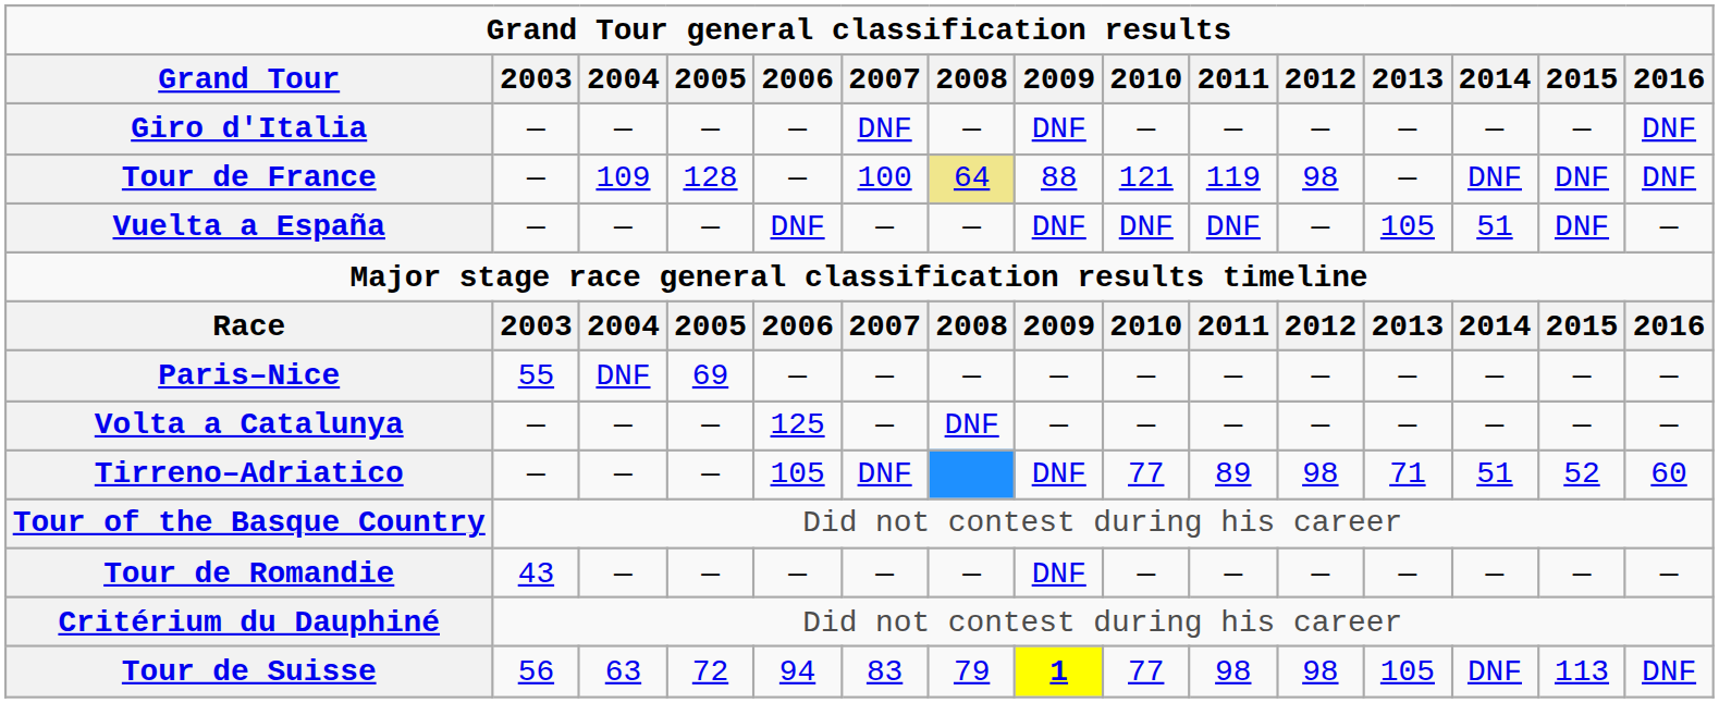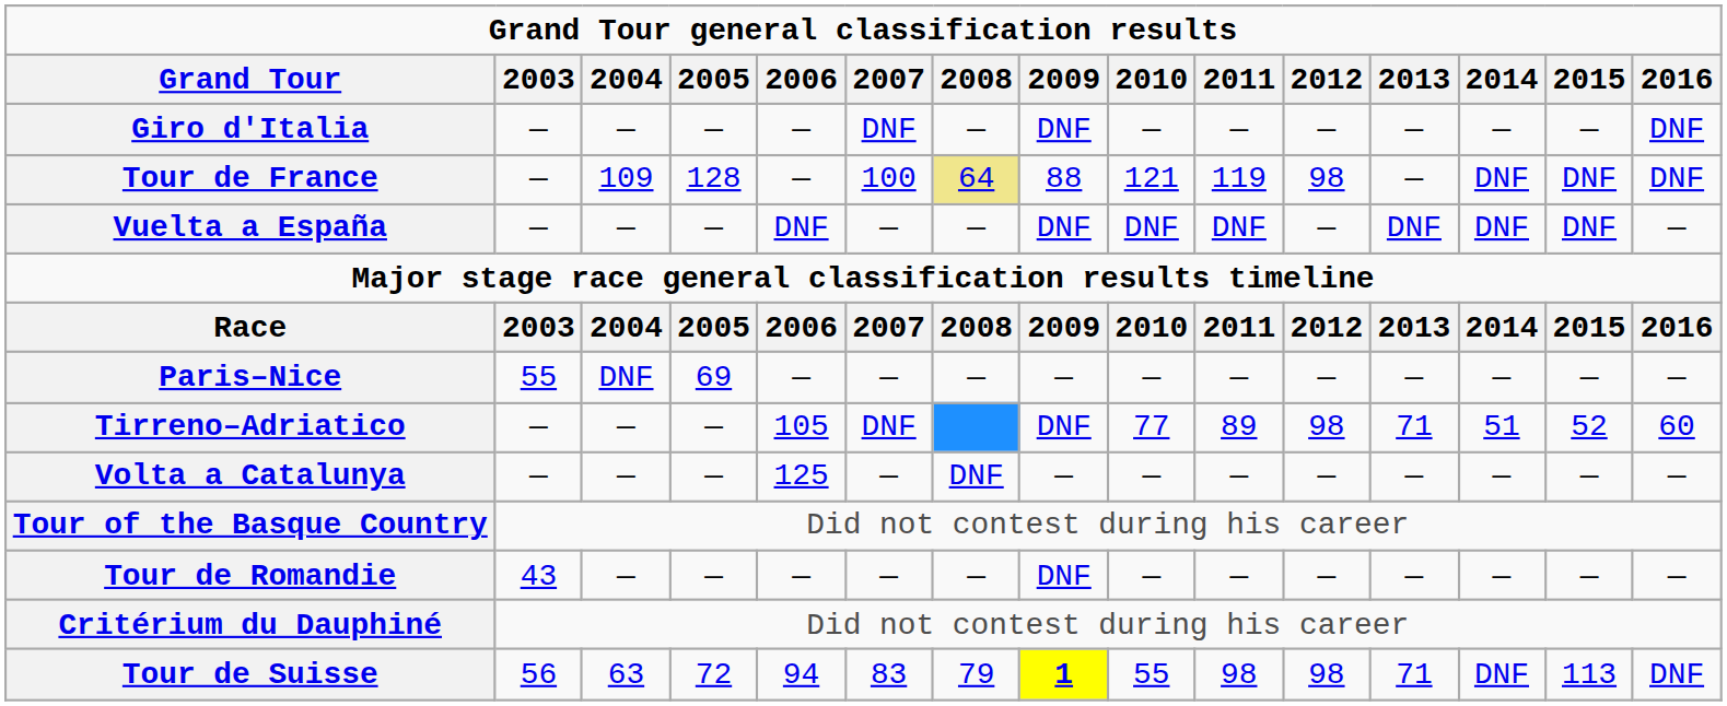 <table class="wikitable plainrowheaders">
 <tr>
 <td colspan=15 align="center"><strong>Grand Tour general classification results</strong></td>
 </tr>
 <tr>
 <th scope="col"><a href='#'>Grand Tour</a></th>
 <th scope="col">2003</th>
 <th scope="col">2004</th>
 <th scope="col">2005</th>
 <th scope="col">2006</th>
 <th scope="col">2007</th>
 <th scope="col">2008</th>
 <th scope="col">2009</th>
 <th scope="col">2010</th>
 <th scope="col">2011</th>
 <th scope="col">2012</th>
 <th scope="col">2013</th>
 <th scope="col">2014</th>
 <th scope="col">2015</th>
 <th scope="col">2016</th>
 </tr>
 <tr style="text-align:center;">
 <th scope="row"> <a href='#'>Giro d'Italia</a></th>
 <td>—</td>
 <td>—</td>
 <td>—</td>
 <td>—</td>
 <td><a href='#'>DNF</a></td>
 <td>—</td>
 <td><a href='#'>DNF</a></td>
 <td>—</td>
 <td>—</td>
 <td>—</td>
 <td>—</td>
 <td>—</td>
 <td>—</td>
 <td><a href='#'>DNF</a></td>
 </tr>
 <tr style="text-align:center;">
 <th scope="row"> <a href='#'>Tour de France</a></th>
 <td>—</td>
 <td><a href='#'>109</a></td>
 <td><a href='#'>128</a></td>
 <td>—</td>
 <td><a href='#'>100</a></td>
 <td style="background: khaki;"><a href='#'>64</a></td>
 <td><a href='#'>88</a></td>
 <td><a href='#'>121</a></td>
 <td><a href='#'>119</a></td>
 <td><a href='#'>98</a></td>
 <td>—</td>
 <td><a href='#'>DNF</a></td>
 <td><a href='#'>DNF</a></td>
 <td><a href='#'>DNF</a></td>
 </tr>
 <tr style="text-align:center;">
 <th scope="row"> <a href='#'>Vuelta a España</a></th>
 <td>—</td>
 <td>—</td>
 <td>—</td>
 <td><a href='#'>DNF</a></td>
 <td>—</td>
 <td>—</td>
 <td><a href='#'>DNF</a></td>
 <td><a href='#'>DNF</a></td>
 <td><a href='#'>DNF</a></td>
 <td>—</td>
-<td><a href='#'>105</a></td>
-<td><a href='#'>51</a></td>
+<td><a href='#'>DNF</a></td>
+<td><a href='#'>DNF</a></td>
 <td><a href='#'>DNF</a></td>
 <td>—</td>
 </tr>
 <tr>
 <td colspan=15 align="center"><strong>Major stage race general classification results timeline</strong></td>
 </tr>
 <tr>
 <th scope="col">Race</th>
 <th scope="col">2003</th>
 <th scope="col">2004</th>
 <th scope="col">2005</th>
 <th scope="col">2006</th>
 <th scope="col">2007</th>
 <th scope="col">2008</th>
 <th scope="col">2009</th>
 <th scope="col">2010</th>
 <th scope="col">2011</th>
 <th scope="col">2012</th>
 <th scope="col">2013</th>
 <th scope="col">2014</th>
 <th scope="col">2015</th>
 <th scope="col">2016</th>
 </tr>
 <tr style="text-align:center;">
 <th scope="row"> <a href='#'>Paris–Nice</a></th>
 <td><a href='#'>55</a></td>
 <td><a href='#'>DNF</a></td>
 <td><a href='#'>69</a></td>
 <td>—</td>
 <td>—</td>
 <td>—</td>
 <td>—</td>
 <td>—</td>
 <td>—</td>
 <td>—</td>
 <td>—</td>
 <td>—</td>
 <td>—</td>
 <td>—</td>
 </tr>
 <tr style="text-align:center;">
+<th scope="row"> <a href='#'>Tirreno–Adriatico</a></th>
+<td>—</td>
+<td>—</td>
+<td>—</td>
+<td><a href='#'>105</a></td>
+<td><a href='#'>DNF</a></td>
+<td style="background:dodgerblue;"></td>
+<td><a href='#'>DNF</a></td>
+<td><a href='#'>77</a></td>
+<td><a href='#'>89</a></td>
+<td><a href='#'>98</a></td>
+<td><a href='#'>71</a></td>
+<td><a href='#'>51</a></td>
+<td><a href='#'>52</a></td>
+<td><a href='#'>60</a></td>
+</tr>
+<tr style="text-align:center;">
 <th scope="row"> <a href='#'>Volta a Catalunya</a></th>
 <td>—</td>
 <td>—</td>
 <td>—</td>
 <td><a href='#'>125</a></td>
 <td>—</td>
 <td><a href='#'>DNF</a></td>
 <td>—</td>
 <td>—</td>
 <td>—</td>
 <td>—</td>
 <td>—</td>
 <td>—</td>
 <td>—</td>
 <td>—</td>
-</tr>
-<tr style="text-align:center;">
-<th scope="row"> <a href='#'>Tirreno–Adriatico</a></th>
-<td>—</td>
-<td>—</td>
-<td>—</td>
-<td><a href='#'>105</a></td>
-<td><a href='#'>DNF</a></td>
-<td style="background:dodgerblue;"></td>
-<td><a href='#'>DNF</a></td>
-<td><a href='#'>77</a></td>
-<td><a href='#'>89</a></td>
-<td><a href='#'>98</a></td>
-<td><a href='#'>71</a></td>
-<td><a href='#'>51</a></td>
-<td><a href='#'>52</a></td>
-<td><a href='#'>60</a></td>
 </tr>
 <tr style="text-align:center;">
 <th scope="row"> <a href='#'>Tour of the Basque Country</a></th>
 <td style="color:#4d4d4d;" colspan=14>Did not contest during his career</td>
 </tr>
 <tr style="text-align:center;">
 <th scope="row"> <a href='#'>Tour de Romandie</a></th>
 <td><a href='#'>43</a></td>
 <td>—</td>
 <td>—</td>
 <td>—</td>
 <td>—</td>
 <td>—</td>
 <td><a href='#'>DNF</a></td>
 <td>—</td>
 <td>—</td>
 <td>—</td>
 <td>—</td>
 <td>—</td>
 <td>—</td>
 <td>—</td>
 </tr>
 <tr style="text-align:center;">
 <th scope="row"> <a href='#'>Critérium du Dauphiné</a></th>
 <td style="color:#4d4d4d;" colspan=14>Did not contest during his career</td>
 </tr>
 <tr style="text-align:center;">
 <th scope="row"> <a href='#'>Tour de Suisse</a></th>
 <td><a href='#'>56</a></td>
 <td><a href='#'>63</a></td>
 <td><a href='#'>72</a></td>
 <td><a href='#'>94</a></td>
 <td><a href='#'>83</a></td>
 <td><a href='#'>79</a></td>
 <td style="background:yellow;"><a href='#'><strong>1</strong></a></td>
-<td><a href='#'>77</a></td>
+<td><a href='#'>55</a></td>
 <td><a href='#'>98</a></td>
 <td><a href='#'>98</a></td>
-<td><a href='#'>105</a></td>
+<td><a href='#'>71</a></td>
 <td><a href='#'>DNF</a></td>
 <td><a href='#'>113</a></td>
 <td><a href='#'>DNF</a></td>
 </tr>
 </table>
